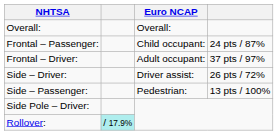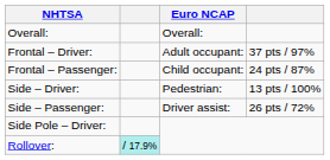 <table class="wikitable">
 <tr>
 <th><a href='#'>NHTSA</a></th>
 <th></th>
 <th><a href='#'>Euro NCAP</a></th>
 <th></th>
 </tr>
 <tr>
 <td>Overall:</td>
 <td></td>
 <td>Overall:</td>
 <td></td>
 </tr>
 <tr>
+<td>Frontal – Driver:</td>
+<td></td>
+<td>Adult occupant:</td>
+<td>37 pts / 97%</td>
+</tr>
+<tr>
 <td>Frontal – Passenger:</td>
 <td></td>
 <td>Child occupant:</td>
 <td>24 pts / 87%</td>
 </tr>
 <tr>
-<td>Frontal – Driver:</td>
-<td></td>
-<td>Adult occupant:</td>
-<td>37 pts / 97%</td>
-</tr>
-<tr>
 <td>Side – Driver:</td>
 <td></td>
-<td>Driver assist:</td>
-<td>26 pts / 72%</td>
+<td>Pedestrian:</td>
+<td>13 pts / 100%</td>
 </tr>
 <tr>
 <td>Side – Passenger:</td>
 <td></td>
-<td>Pedestrian:</td>
-<td>13 pts / 100%</td>
+<td>Driver assist:</td>
+<td>26 pts / 72%</td>
 </tr>
 <tr>
 <td>Side Pole – Driver:</td>
 <td></td>
 </tr>
 <tr>
 <td><a href='#'>Rollover</a>:</td>
 <td style="background: paleturquoise;"> / <small>17.9%</small></td>
 </tr>
 </table>
